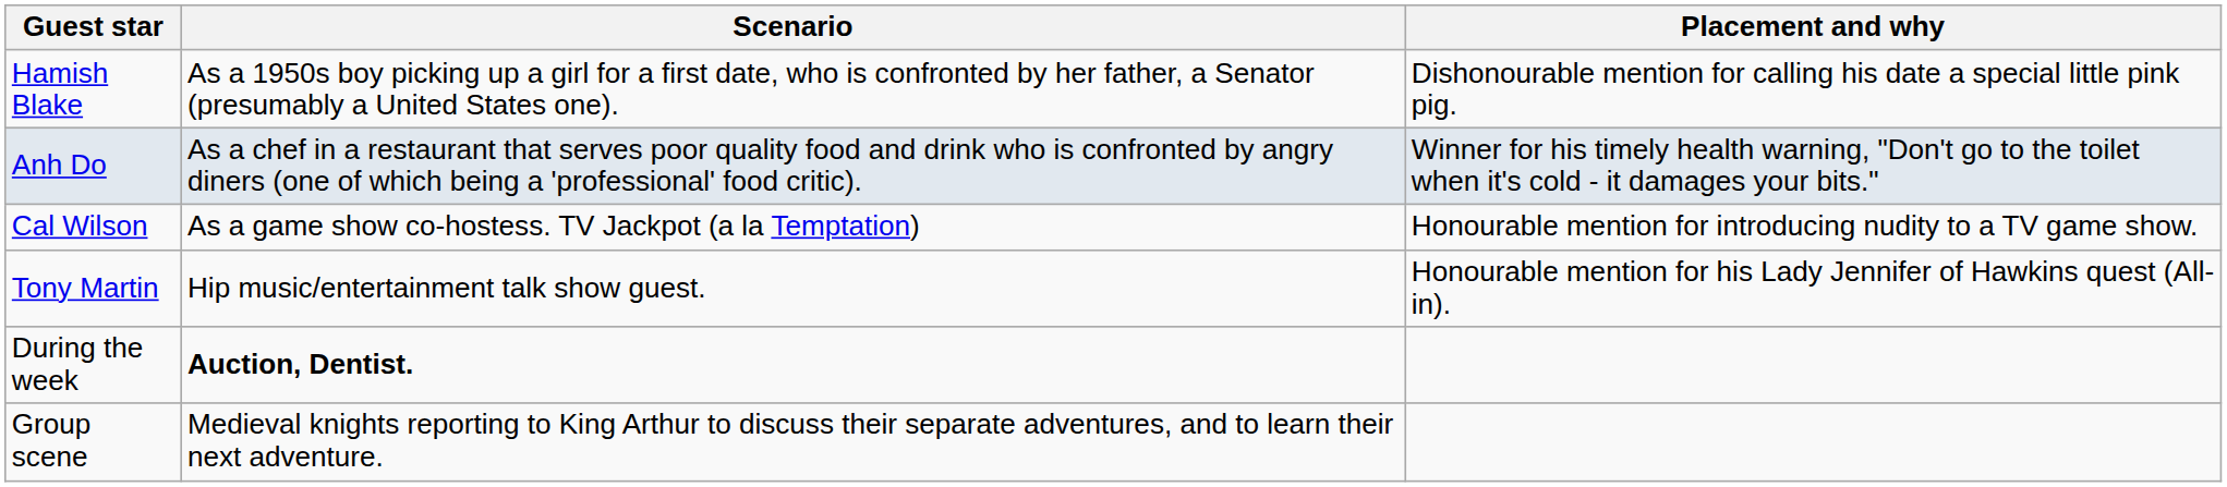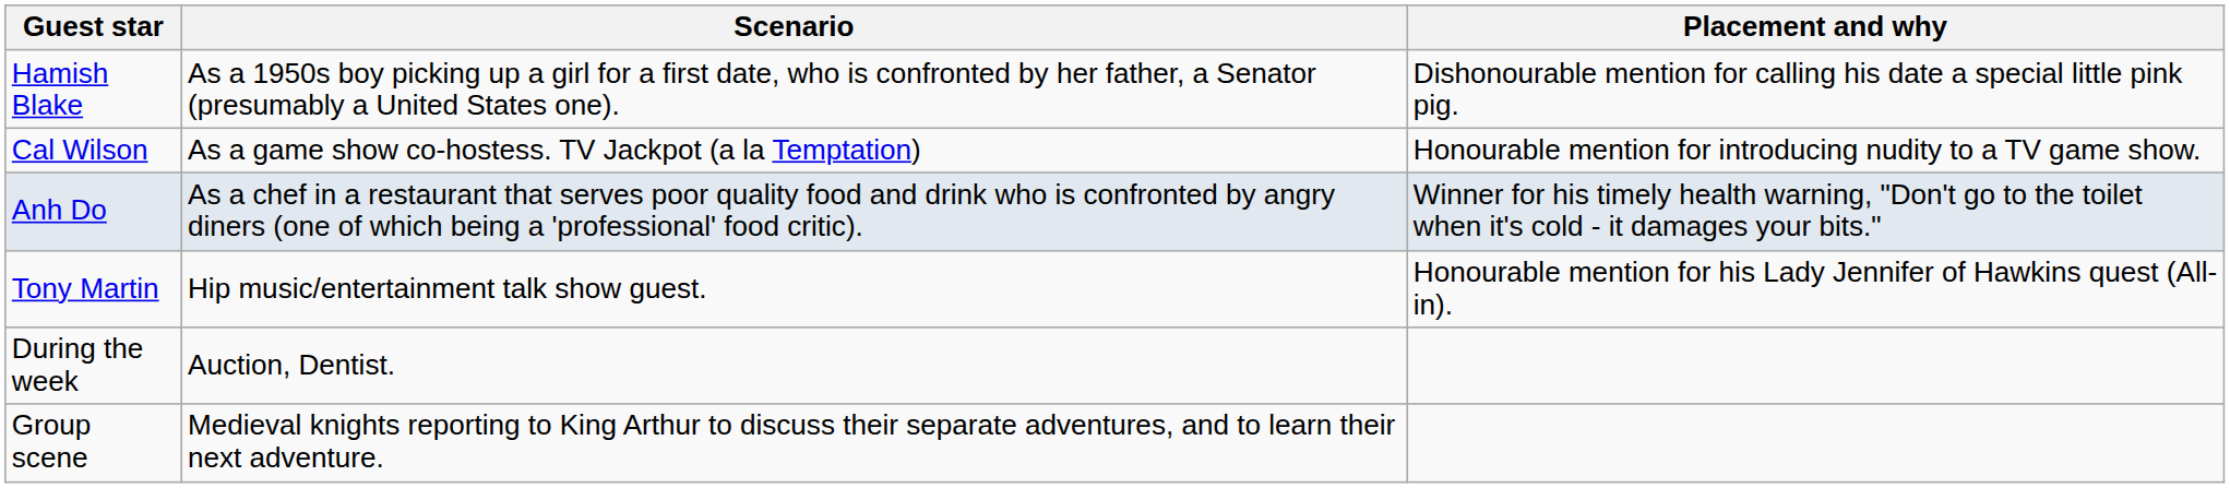 <table class="wikitable">
 <tr>
 <th>Guest star</th>
 <th>Scenario</th>
 <th>Placement and why</th>
 </tr>
 <tr>
 <td><a href='#'>Hamish Blake</a></td>
 <td>As a 1950s boy picking up a girl for a first date, who is confronted by her father, a Senator (presumably a United States one).</td>
 <td>Dishonourable mention for calling his date a special little pink pig.</td>
 </tr>
+<tr>
+<td><a href='#'>Cal Wilson</a></td>
+<td>As a game show co-hostess. TV Jackpot (a la <a href='#'>Temptation</a>)</td>
+<td>Honourable mention for introducing nudity to a TV game show.</td>
+</tr>
 <tr style="background:#E1E8EF;">
 <td><a href='#'>Anh Do</a></td>
 <td>As a chef in a restaurant that serves poor quality food and drink who is confronted by angry diners (one of which being a 'professional' food critic).</td>
 <td>Winner for his timely health warning, "Don't go to the toilet when it's cold - it damages your bits."</td>
-</tr>
-<tr>
-<td><a href='#'>Cal Wilson</a></td>
-<td>As a game show co-hostess. TV Jackpot (a la <a href='#'>Temptation</a>)</td>
-<td>Honourable mention for introducing nudity to a TV game show.</td>
 </tr>
 <tr>
 <td><a href='#'>Tony Martin</a></td>
 <td>Hip music/entertainment talk show guest.</td>
 <td>Honourable mention for his Lady Jennifer of Hawkins quest (All-in).</td>
 </tr>
 <tr>
 <td>During the week</td>
-<td><strong>Auction, Dentist.</strong></td>
+<td>Auction, Dentist.</td>
 <td></td>
 </tr>
 <tr>
 <td>Group scene</td>
 <td>Medieval knights reporting to King Arthur to discuss their separate adventures, and to learn their next adventure.</td>
 <td></td>
 </tr>
 </table>
